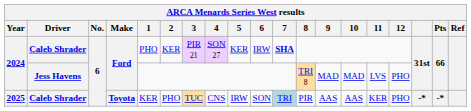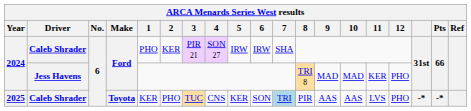 <table class="wikitable" style="text-align:center; font-size:75%">
 <tr>
 <th colspan=19><a href='#'>ARCA Menards Series West</a> results</th>
 </tr>
 <tr>
 <th>Year</th>
 <th>Driver</th>
 <th>No.</th>
 <th>Make</th>
 <th>1</th>
 <th>2</th>
 <th>3</th>
 <th>4</th>
 <th>5</th>
 <th>6</th>
 <th>7</th>
 <th>8</th>
 <th>9</th>
 <th>10</th>
 <th>11</th>
 <th>12</th>
 <th></th>
 <th>Pts</th>
 <th>Ref</th>
 </tr>
 <tr>
 <th rowspan=2><a href='#'>2024</a></th>
 <th><a href='#'>Caleb Shrader</a></th>
 <th rowspan=3>6</th>
 <th rowspan=2><a href='#'>Ford</a></th>
 <td><a href='#'>PHO</a></td>
 <td><a href='#'>KER</a></td>
 <td style="background:#EFCFFF;"><a href='#'>PIR</a><br><small>21</small></td>
 <td style="background:#EFCFFF;"><a href='#'>SON</a><br><small>27</small></td>
-<td><a href='#'>KER</a></td>
 <td><a href='#'>IRW</a></td>
-<td><strong><a href='#'>SHA</a></strong></td>
+<td><a href='#'>IRW</a></td>
+<td><a href='#'>SHA</a></td>
 <td colspan=5></td>
 <th rowspan=2>31st</th>
 <th rowspan=2>66</th>
 <th rowspan=2></th>
 </tr>
 <tr>
 <th><a href='#'>Jess Havens</a></th>
 <td colspan=7></td>
 <td style="background:#FFDF9F;"><a href='#'>TRI</a><br><small>8</small></td>
 <td><a href='#'>MAD</a></td>
 <td><a href='#'>MAD</a></td>
-<td><a href='#'>LVS</a></td>
+<td><a href='#'>KER</a></td>
 <td><a href='#'>PHO</a></td>
 </tr>
 <tr>
 <th><a href='#'>2025</a></th>
 <th><a href='#'>Caleb Shrader</a></th>
 <th><a href='#'>Toyota</a></th>
 <td><a href='#'>KER</a></td>
 <td><a href='#'>PHO</a></td>
 <td style="background:#FFDF9F;"><a href='#'>TUC</a><br></td>
 <td><a href='#'>CNS</a></td>
-<td><a href='#'>IRW</a></td>
+<td><a href='#'>KER</a></td>
 <td><a href='#'>SON</a></td>
 <td style="background: lightblue;"><a href='#'>TRI</a></td>
 <td><a href='#'>PIR</a></td>
 <td><a href='#'>AAS</a></td>
 <td><a href='#'>AAS</a></td>
-<td><a href='#'>KER</a></td>
+<td><a href='#'>LVS</a></td>
 <td><a href='#'>PHO</a></td>
 <th>-*</th>
 <th>-*</th>
 <th></th>
 </tr>
 </table>
